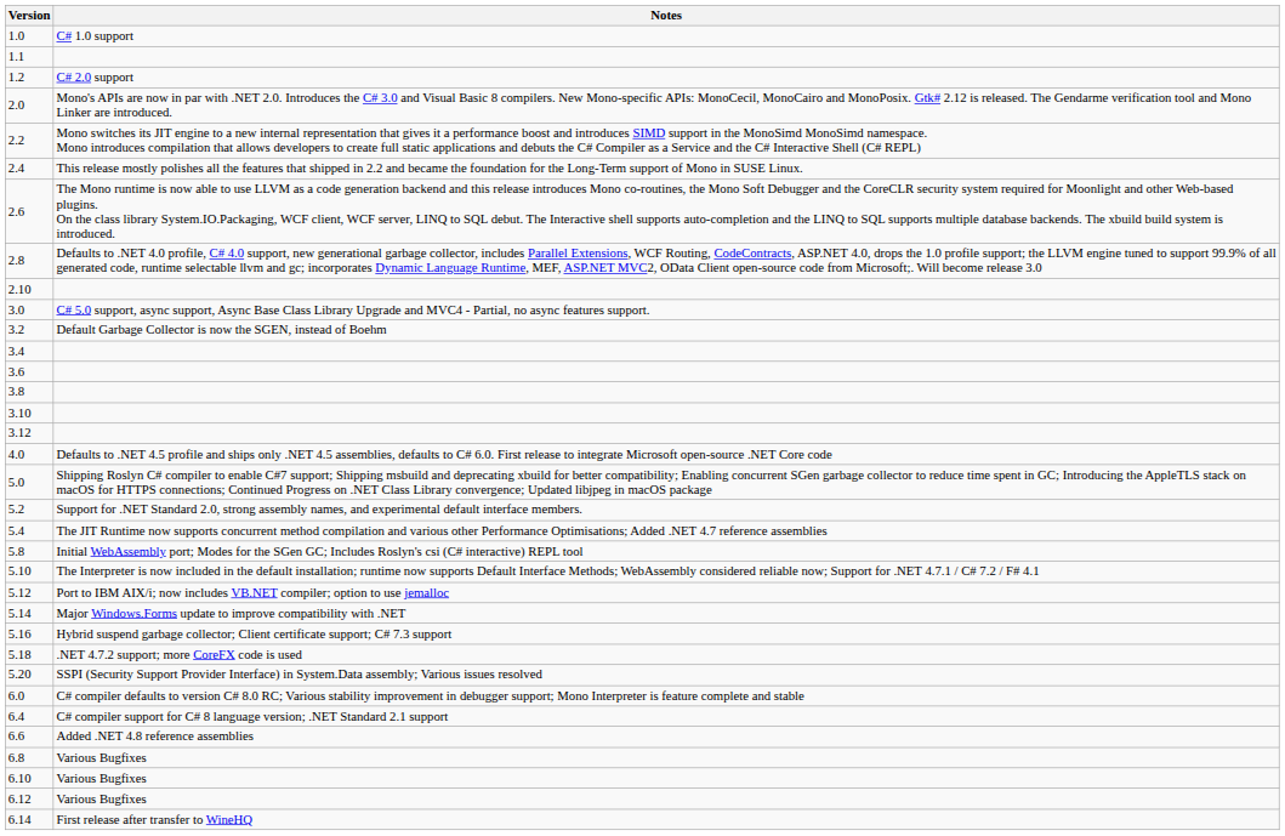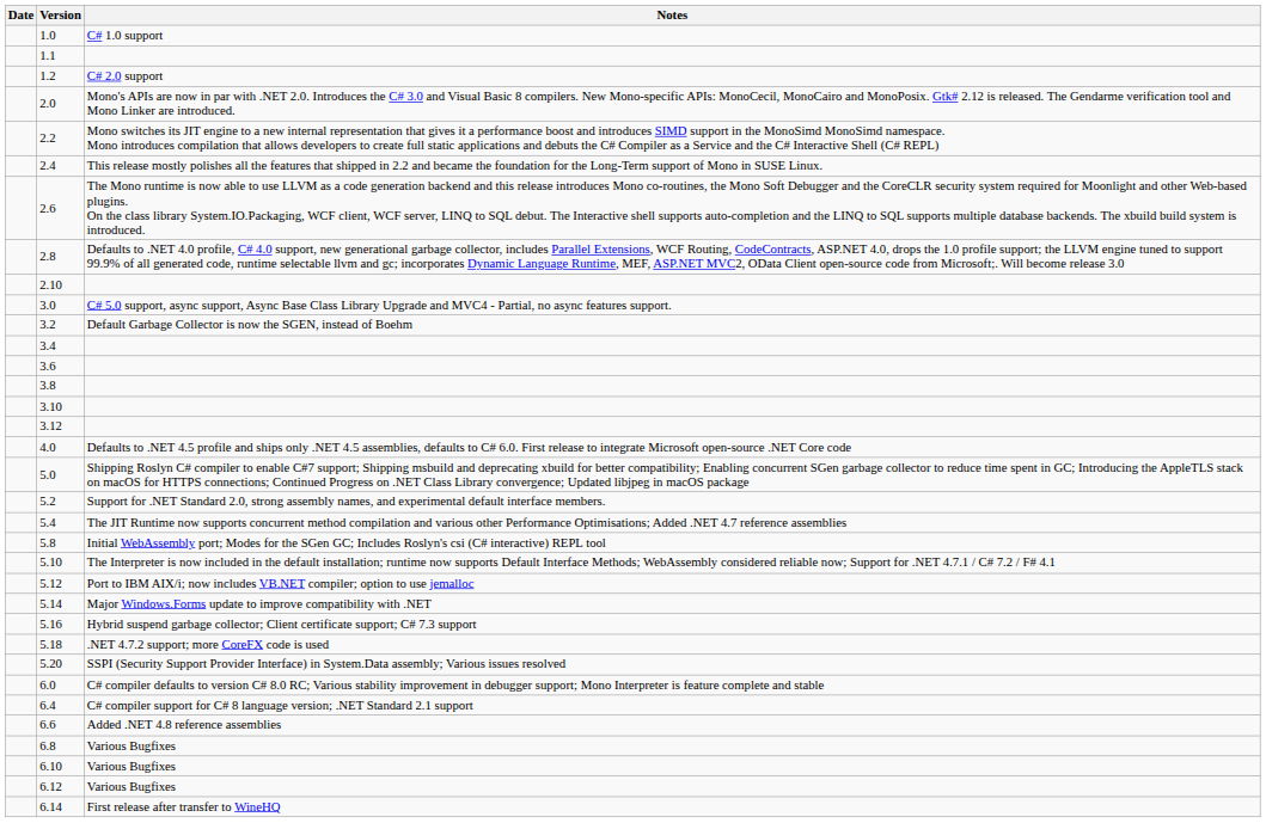 <table class="wikitable sortable sort-under col1right">
 <tr>
+<th>Date</th>
 <th>Version</th>
 <th>Notes</th>
 </tr>
 <tr>
+<td></td>
 <td>1.0</td>
 <td><a href='#'>C#</a> 1.0 support</td>
 </tr>
 <tr>
+<td></td>
 <td>1.1</td>
 <td></td>
 </tr>
 <tr>
+<td></td>
 <td>1.2</td>
 <td><a href='#'>C# 2.0</a> support</td>
 </tr>
 <tr>
+<td></td>
 <td>2.0</td>
 <td>Mono's APIs are now in par with .NET 2.0. Introduces the <a href='#'>C# 3.0</a> and Visual Basic 8 compilers. New Mono-specific APIs: MonoCecil, MonoCairo and MonoPosix. <a href='#'>Gtk#</a> 2.12 is released. The Gendarme verification tool and Mono Linker are introduced.</td>
 </tr>
 <tr>
+<td></td>
 <td>2.2</td>
 <td>Mono switches its JIT engine to a new internal representation that gives it a performance boost and introduces <a href='#'>SIMD</a> support in the MonoSimd MonoSimd namespace.<br>Mono introduces  compilation that allows developers to create full static applications and debuts the C# Compiler as a Service and the C# Interactive Shell (C# REPL)</td>
 </tr>
 <tr>
+<td></td>
 <td>2.4</td>
 <td>This release mostly polishes all the features that shipped in 2.2 and became the foundation for the Long-Term support of Mono in SUSE Linux.</td>
 </tr>
 <tr>
+<td></td>
 <td>2.6</td>
 <td>The Mono runtime is now able to use LLVM as a code generation backend and this release introduces Mono co-routines, the Mono Soft Debugger and the CoreCLR security system required for Moonlight and other Web-based plugins.<br>On the class library System.IO.Packaging, WCF client, WCF server, LINQ to SQL debut. The Interactive shell supports auto-completion and the LINQ to SQL supports multiple database backends. The xbuild build system is introduced.</td>
 </tr>
 <tr>
+<td></td>
 <td>2.8</td>
 <td>Defaults to .NET 4.0 profile, <a href='#'>C# 4.0</a> support, new generational garbage collector, includes <a href='#'>Parallel Extensions</a>, WCF Routing, <a href='#'>CodeContracts</a>, ASP.NET 4.0, drops the 1.0 profile support; the LLVM engine tuned to support 99.9% of all generated code, runtime selectable llvm and gc; incorporates <a href='#'>Dynamic Language Runtime</a>, MEF, <a href='#'>ASP.NET MVC</a>2, OData Client open-source code from Microsoft;. Will become release 3.0</td>
 </tr>
 <tr>
+<td></td>
 <td>2.10</td>
 <td></td>
 </tr>
 <tr>
+<td></td>
 <td>3.0</td>
 <td><a href='#'>C# 5.0</a> support, async support, Async Base Class Library Upgrade and MVC4 - Partial, no async features support.</td>
 </tr>
 <tr>
+<td></td>
 <td>3.2</td>
 <td>Default Garbage Collector is now the SGEN, instead of Boehm</td>
 </tr>
 <tr>
+<td></td>
 <td>3.4</td>
 <td></td>
 </tr>
 <tr>
+<td></td>
 <td>3.6</td>
 <td></td>
 </tr>
 <tr>
+<td></td>
 <td>3.8</td>
 <td></td>
 </tr>
 <tr>
+<td></td>
 <td>3.10</td>
 <td></td>
 </tr>
 <tr>
+<td></td>
 <td>3.12</td>
 <td></td>
 </tr>
 <tr>
+<td></td>
 <td>4.0</td>
 <td>Defaults to .NET 4.5 profile and ships only .NET 4.5 assemblies, defaults to C# 6.0. First release to integrate Microsoft open-source .NET Core code</td>
 </tr>
 <tr>
+<td></td>
 <td>5.0</td>
 <td>Shipping Roslyn C# compiler to enable C#7 support; Shipping msbuild and deprecating xbuild for better compatibility; Enabling concurrent SGen garbage collector to reduce time spent in GC; Introducing the AppleTLS stack on macOS for HTTPS connections; Continued Progress on .NET Class Library convergence; Updated libjpeg in macOS package</td>
 </tr>
 <tr>
+<td></td>
 <td>5.2</td>
 <td>Support for .NET Standard 2.0, strong assembly names, and experimental default interface members.</td>
 </tr>
 <tr>
+<td></td>
 <td>5.4</td>
 <td>The JIT Runtime now supports concurrent method compilation and various other Performance Optimisations; Added .NET 4.7 reference assemblies</td>
 </tr>
 <tr>
+<td></td>
 <td>5.8</td>
 <td>Initial <a href='#'>WebAssembly</a> port; Modes for the SGen GC; Includes Roslyn's csi (C# interactive) REPL tool</td>
 </tr>
 <tr>
+<td></td>
 <td>5.10</td>
 <td>The Interpreter is now included in the default installation; runtime now supports Default Interface Methods; WebAssembly considered reliable now; Support for .NET 4.7.1 / C# 7.2 / F# 4.1</td>
 </tr>
 <tr>
+<td></td>
 <td>5.12</td>
 <td>Port to IBM AIX/i; now includes <a href='#'>VB.NET</a> compiler; option to use <a href='#'>jemalloc</a></td>
 </tr>
 <tr>
+<td></td>
 <td>5.14</td>
 <td>Major <a href='#'>Windows.Forms</a> update to improve compatibility with .NET</td>
 </tr>
 <tr>
+<td></td>
 <td>5.16</td>
 <td>Hybrid suspend garbage collector; Client certificate support; C# 7.3 support</td>
 </tr>
 <tr>
+<td></td>
 <td>5.18</td>
 <td>.NET 4.7.2 support; more <a href='#'>CoreFX</a> code is used</td>
 </tr>
 <tr>
+<td></td>
 <td>5.20</td>
 <td>SSPI (Security Support Provider Interface) in System.Data assembly; Various issues resolved</td>
 </tr>
 <tr>
+<td></td>
 <td>6.0</td>
 <td>C# compiler defaults to version C# 8.0 RC; Various stability improvement in debugger support; Mono Interpreter is feature complete and stable</td>
 </tr>
 <tr>
+<td></td>
 <td>6.4</td>
 <td>C# compiler support for C# 8 language version; .NET Standard 2.1 support</td>
 </tr>
 <tr>
+<td></td>
 <td>6.6</td>
 <td>Added .NET 4.8 reference assemblies</td>
 </tr>
 <tr>
+<td></td>
 <td>6.8</td>
 <td>Various Bugfixes</td>
 </tr>
 <tr>
+<td></td>
 <td>6.10</td>
 <td>Various Bugfixes</td>
 </tr>
 <tr>
+<td></td>
 <td>6.12</td>
 <td>Various Bugfixes</td>
 </tr>
 <tr>
+<td></td>
 <td>6.14</td>
 <td>First release after transfer to <a href='#'>WineHQ</a></td>
 </tr>
 </table>
